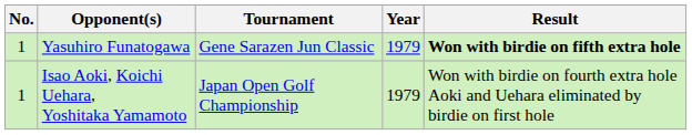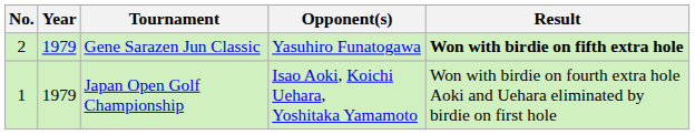 <table class="wikitable" style="font-size:95%;">
 <tr>
 <th>No.</th>
+<th>Year</th>
+<th>Tournament</th>
 <th>Opponent(s)</th>
-<th>Tournament</th>
-<th>Year</th>
 <th>Result</th>
 </tr>
 <tr style="background:#D0F0C0;">
-<td align=center>1</td>
+<td align=center>2</td>
+<td><a href='#'>1979</a></td>
+<td><a href='#'>Gene Sarazen Jun Classic</a></td>
 <td> <a href='#'>Yasuhiro Funatogawa</a></td>
-<td><a href='#'>Gene Sarazen Jun Classic</a></td>
-<td><a href='#'>1979</a></td>
 <td><strong>Won with birdie on fifth extra hole</strong></td>
 </tr>
 <tr style="background:#D0F0C0;">
 <td align=center>1</td>
+<td>1979</td>
+<td><a href='#'>Japan Open Golf Championship</a></td>
 <td> <a href='#'>Isao Aoki</a>,  <a href='#'>Koichi Uehara</a>,<br> <a href='#'>Yoshitaka Yamamoto</a></td>
-<td><a href='#'>Japan Open Golf Championship</a></td>
-<td>1979</td>
 <td>Won with birdie on fourth extra hole<br>Aoki and Uehara eliminated by birdie on first hole</td>
 </tr>
 </table>
